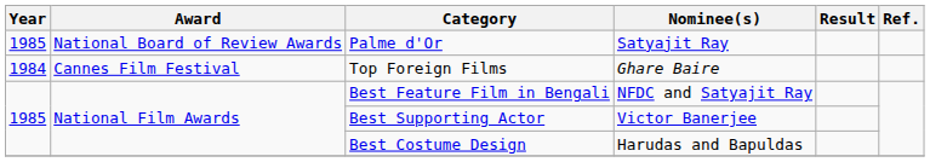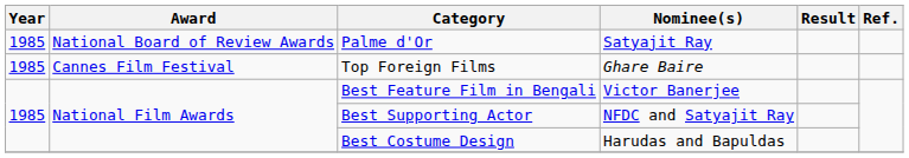 <table class="wikitable plainrowheaders sortable">
 <tr>
 <th scope="col">Year</th>
 <th scope="col">Award</th>
 <th scope="col">Category</th>
 <th scope="col">Nominee(s)</th>
 <th scope="col">Result</th>
 <th scope="col">Ref.</th>
 </tr>
 <tr>
 <td><a href='#'>1985</a></td>
 <td><a href='#'>National Board of Review Awards</a></td>
 <td><a href='#'>Palme d'Or</a></td>
 <td><a href='#'>Satyajit Ray</a></td>
 <td></td>
 <td></td>
 </tr>
 <tr>
-<td><a href='#'>1984</a></td>
+<td><a href='#'>1985</a></td>
 <td><a href='#'>Cannes Film Festival</a></td>
 <td>Top Foreign Films</td>
 <td><em>Ghare Baire</em></td>
 <td></td>
 <td></td>
 </tr>
 <tr>
 <td rowspan="3"><a href='#'>1985</a></td>
 <td rowspan="3"><a href='#'>National Film Awards</a></td>
 <td><a href='#'>Best Feature Film in Bengali</a></td>
-<td><a href='#'>NFDC</a> and <a href='#'>Satyajit Ray</a></td>
+<td><a href='#'>Victor Banerjee</a></td>
 <td></td>
 <td rowspan="3"></td>
 </tr>
 <tr>
 <td><a href='#'>Best Supporting Actor</a></td>
-<td><a href='#'>Victor Banerjee</a></td>
+<td><a href='#'>NFDC</a> and <a href='#'>Satyajit Ray</a></td>
 <td></td>
 </tr>
 <tr>
 <td><a href='#'>Best Costume Design</a></td>
 <td>Harudas and Bapuldas</td>
 <td></td>
 </tr>
 <tr>
 </tr>
 </table>
